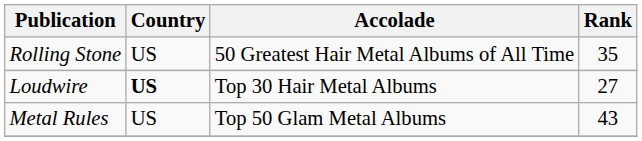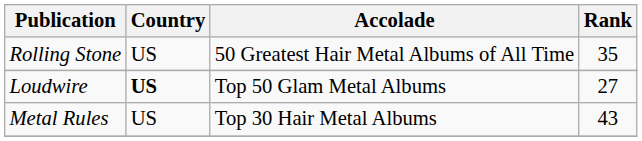 <table class="wikitable">
 <tr>
 <th>Publication</th>
 <th>Country</th>
 <th>Accolade</th>
 <th>Rank</th>
 </tr>
 <tr>
 <td><em>Rolling Stone</em></td>
 <td>US</td>
 <td>50 Greatest Hair Metal Albums of All Time</td>
 <td align="center">35</td>
 </tr>
 <tr>
 </tr>
 <tr>
 <td><em>Loudwire</em></td>
 <td><strong>US</strong></td>
-<td>Top 30 Hair Metal Albums</td>
+<td>Top 50 Glam Metal Albums</td>
 <td align="center">27</td>
 </tr>
 <tr>
 <td><em>Metal Rules</em></td>
 <td>US</td>
-<td>Top 50 Glam Metal Albums</td>
+<td>Top 30 Hair Metal Albums</td>
 <td align="center">43</td>
 </tr>
 <tr>
 </tr>
 </table>
